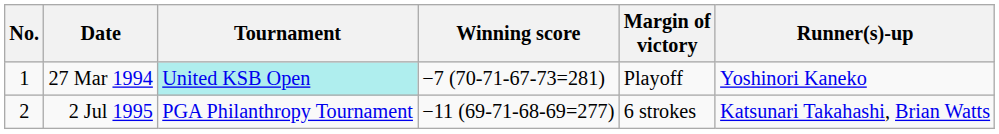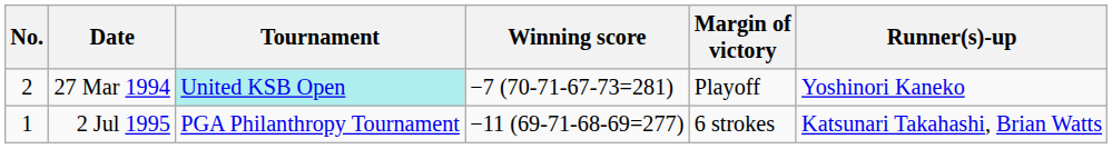 <table class="wikitable" style="font-size:95%;">
 <tr>
 <th>No.</th>
 <th>Date</th>
 <th>Tournament</th>
 <th>Winning score</th>
 <th>Margin of<br>victory</th>
 <th>Runner(s)-up</th>
 </tr>
 <tr>
-<td align=center>1</td>
+<td align=center>2</td>
 <td align=right>27 Mar <a href='#'>1994</a></td>
 <td style="background: paleturquoise;"><a href='#'>United KSB Open</a></td>
 <td>−7 (70-71-67-73=281)</td>
 <td>Playoff</td>
 <td> <a href='#'>Yoshinori Kaneko</a></td>
 </tr>
 <tr>
-<td align=center>2</td>
+<td align=center>1</td>
 <td align=right>2 Jul <a href='#'>1995</a></td>
 <td><a href='#'>PGA Philanthropy Tournament</a></td>
 <td>−11 (69-71-68-69=277)</td>
 <td>6 strokes</td>
 <td> <a href='#'>Katsunari Takahashi</a>,  <a href='#'>Brian Watts</a></td>
 </tr>
 </table>
